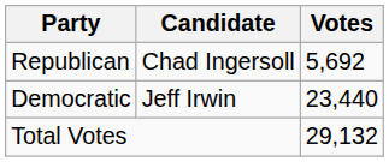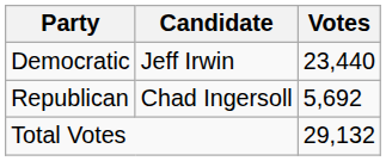 <table class="wikitable">
 <tr>
 <th>Party</th>
 <th>Candidate</th>
 <th>Votes</th>
 </tr>
 <tr>
+<td>Democratic</td>
+<td>Jeff Irwin</td>
+<td>23,440</td>
+</tr>
+<tr>
 <td>Republican</td>
 <td>Chad Ingersoll</td>
 <td>5,692</td>
-</tr>
-<tr>
-<td>Democratic</td>
-<td>Jeff Irwin</td>
-<td>23,440</td>
 </tr>
 <tr>
 <td colspan="2">Total Votes</td>
 <td>29,132</td>
 </tr>
 </table>
